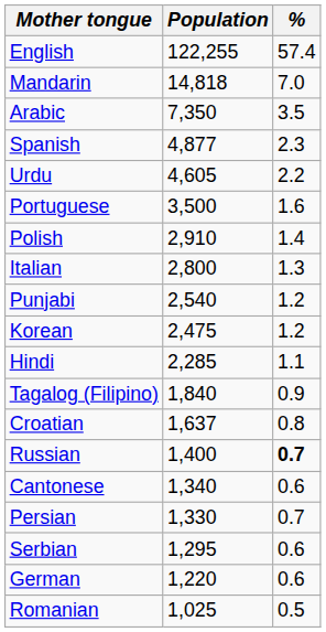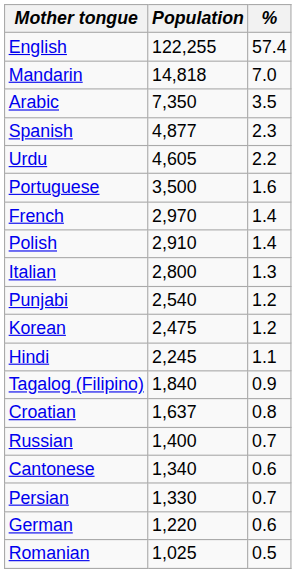 <table class="wikitable">
 <tr>
 <th><em>Mother tongue</em></th>
 <th><em>Population</em></th>
 <th><em>%</em></th>
 </tr>
 <tr>
 <td><a href='#'>English</a></td>
 <td>122,255</td>
 <td>57.4</td>
 </tr>
 <tr>
 <td><a href='#'>Mandarin</a></td>
 <td>14,818</td>
 <td>7.0</td>
 </tr>
 <tr>
 <td><a href='#'>Arabic</a></td>
 <td>7,350</td>
 <td>3.5</td>
 </tr>
 <tr>
 <td><a href='#'>Spanish</a></td>
 <td>4,877</td>
 <td>2.3</td>
 </tr>
 <tr>
 <td><a href='#'>Urdu</a></td>
 <td>4,605</td>
 <td>2.2</td>
 </tr>
 <tr>
 <td><a href='#'>Portuguese</a></td>
 <td>3,500</td>
 <td>1.6</td>
 </tr>
 <tr>
+<td><a href='#'>French</a></td>
+<td>2,970</td>
+<td>1.4</td>
+</tr>
+<tr>
 <td><a href='#'>Polish</a></td>
 <td>2,910</td>
 <td>1.4</td>
 </tr>
 <tr>
 <td><a href='#'>Italian</a></td>
 <td>2,800</td>
 <td>1.3</td>
 </tr>
 <tr>
 <td><a href='#'>Punjabi</a></td>
 <td>2,540</td>
 <td>1.2</td>
 </tr>
 <tr>
 <td><a href='#'>Korean</a></td>
 <td>2,475</td>
 <td>1.2</td>
 </tr>
 <tr>
 <td><a href='#'>Hindi</a></td>
-<td>2,285</td>
+<td>2,245</td>
 <td>1.1</td>
 </tr>
 <tr>
 <td><a href='#'>Tagalog (Filipino)</a></td>
 <td>1,840</td>
 <td>0.9</td>
 </tr>
 <tr>
 <td><a href='#'>Croatian</a></td>
 <td>1,637</td>
 <td>0.8</td>
 </tr>
 <tr>
 <td><a href='#'>Russian</a></td>
 <td>1,400</td>
-<td><strong>0.7</strong></td>
+<td>0.7</td>
 </tr>
 <tr>
 <td><a href='#'>Cantonese</a></td>
 <td>1,340</td>
 <td>0.6</td>
 </tr>
 <tr>
 <td><a href='#'>Persian</a></td>
 <td>1,330</td>
 <td>0.7</td>
 </tr>
 <tr>
-<td><a href='#'>Serbian</a></td>
-<td>1,295</td>
-<td>0.6</td>
-</tr>
-<tr>
 <td><a href='#'>German</a></td>
 <td>1,220</td>
 <td>0.6</td>
 </tr>
 <tr>
 <td><a href='#'>Romanian</a></td>
 <td>1,025</td>
 <td>0.5</td>
 </tr>
 </table>
